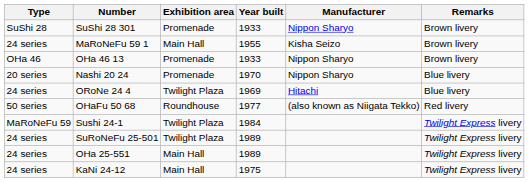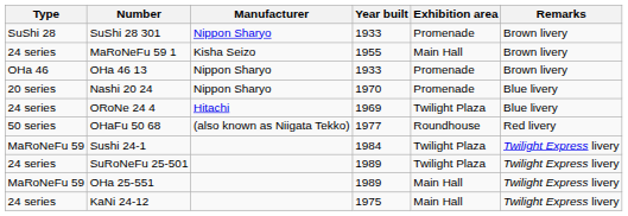 <table class="wikitable">
 <tr>
 <th>Type</th>
 <th>Number</th>
+<th>Manufacturer</th>
+<th>Year built</th>
 <th>Exhibition area</th>
-<th>Year built</th>
-<th>Manufacturer</th>
 <th>Remarks</th>
 </tr>
 <tr>
 <td>SuShi 28</td>
 <td>SuShi 28 301</td>
+<td><a href='#'>Nippon Sharyo</a></td>
+<td>1933</td>
 <td>Promenade</td>
-<td>1933</td>
-<td><a href='#'>Nippon Sharyo</a></td>
 <td>Brown livery</td>
 </tr>
 <tr>
 <td>24 series</td>
 <td>MaRoNeFu 59 1</td>
+<td>Kisha Seizo</td>
+<td>1955</td>
 <td>Main Hall</td>
-<td>1955</td>
-<td>Kisha Seizo</td>
 <td>Brown livery</td>
 </tr>
 <tr>
 <td>OHa 46</td>
 <td>OHa 46 13</td>
+<td>Nippon Sharyo</td>
+<td>1933</td>
 <td>Promenade</td>
-<td>1933</td>
-<td>Nippon Sharyo</td>
 <td>Brown livery</td>
 </tr>
 <tr>
 <td>20 series</td>
 <td>Nashi 20 24</td>
+<td>Nippon Sharyo</td>
+<td>1970</td>
 <td>Promenade</td>
-<td>1970</td>
-<td>Nippon Sharyo</td>
 <td>Blue livery</td>
 </tr>
 <tr>
 <td>24 series</td>
 <td>ORoNe 24 4</td>
+<td><a href='#'>Hitachi</a></td>
+<td>1969</td>
 <td>Twilight Plaza</td>
-<td>1969</td>
-<td><a href='#'>Hitachi</a></td>
 <td>Blue livery</td>
 </tr>
 <tr>
 <td>50 series</td>
 <td>OHaFu 50 68</td>
+<td> (also known as Niigata Tekko)</td>
+<td>1977</td>
 <td>Roundhouse</td>
-<td>1977</td>
-<td> (also known as Niigata Tekko)</td>
 <td>Red livery</td>
 </tr>
 <tr>
 <td>MaRoNeFu 59</td>
 <td>Sushi 24-1</td>
+<td></td>
+<td>1984</td>
 <td>Twilight Plaza</td>
-<td>1984</td>
-<td></td>
 <td><em><a href='#'>Twilight Express</a></em> livery</td>
 </tr>
 <tr>
 <td>24 series</td>
 <td>SuRoNeFu 25-501</td>
+<td></td>
+<td>1989</td>
 <td>Twilight Plaza</td>
-<td>1989</td>
-<td></td>
 <td><em>Twilight Express</em> livery</td>
 </tr>
 <tr>
-<td>24 series</td>
+<td>MaRoNeFu 59</td>
 <td>OHa 25-551</td>
+<td></td>
+<td>1989</td>
 <td>Main Hall</td>
-<td>1989</td>
-<td></td>
 <td><em>Twilight Express</em> livery</td>
 </tr>
 <tr>
 <td>24 series</td>
 <td>KaNi 24-12</td>
+<td></td>
+<td>1975</td>
 <td>Main Hall</td>
-<td>1975</td>
-<td></td>
 <td><em>Twilight Express</em> livery</td>
 </tr>
 </table>
